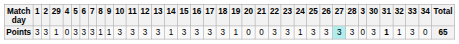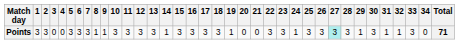 <table class="wikitable" style="width:100%; font-size:85%;">
 <tr valign=top>
 <th align=center>Match day</th>
 <th align=center>1</th>
 <th align=center>2</th>
-<th align=center>29</th>
+<th align=center>3</th>
 <th align=center>4</th>
 <th align=center>5</th>
 <th align=center>6</th>
 <th align=center>7</th>
 <th align=center>8</th>
 <th align=center>9</th>
 <th align=center>10</th>
 <th align=center>11</th>
 <th align=center>12</th>
 <th align=center>13</th>
 <th align=center>14</th>
 <th align=center>15</th>
 <th align=center>16</th>
 <th align=center>17</th>
 <th align=center>18</th>
 <th align=center>19</th>
 <th align=center>20</th>
 <th align=center>21</th>
 <th align=center>22</th>
 <th align=center>23</th>
 <th align=center>24</th>
 <th align=center>25</th>
 <th align=center>26</th>
 <th align=center>27</th>
 <th align=center>28</th>
-<th align=center>3</th>
+<th align=center>29</th>
 <th align=center>30</th>
 <th align=center>31</th>
 <th align=center>32</th>
 <th align=center>33</th>
 <th align=center>34</th>
 <th align=center>Total</th>
 </tr>
 <tr>
 <th align=center>Points</th>
 <td align=center>3</td>
 <td align=center>3</td>
-<td align=center>1</td>
+<td align=center>0</td>
 <td align=center>0</td>
 <td align=center>3</td>
 <td align=center>3</td>
 <td align=center>3</td>
 <td align=center>1</td>
 <td align=center>1</td>
 <td align=center>3</td>
 <td align=center>3</td>
 <td align=center>3</td>
 <td align=center>3</td>
 <td align=center>1</td>
 <td align=center>3</td>
 <td align=center>3</td>
 <td align=center>3</td>
 <td align=center>3</td>
 <td align=center>1</td>
 <td align=center>0</td>
 <td align=center>0</td>
 <td align=center>3</td>
 <td align=center>3</td>
 <td align=center>1</td>
 <td align=center>3</td>
 <td align=center>3</td>
 <td align=center style="background: paleturquoise;">3</td>
 <td align=center>3</td>
-<td align=center>0</td>
+<td align=center>1</td>
 <td align=center>3</td>
-<td align=center><strong>1</strong></td>
+<td align=center>1</td>
 <td align=center>1</td>
 <td align=center>3</td>
 <td align=center>0</td>
-<th align=center>65</th>
+<th align=center>71</th>
 </tr>
 </table>
